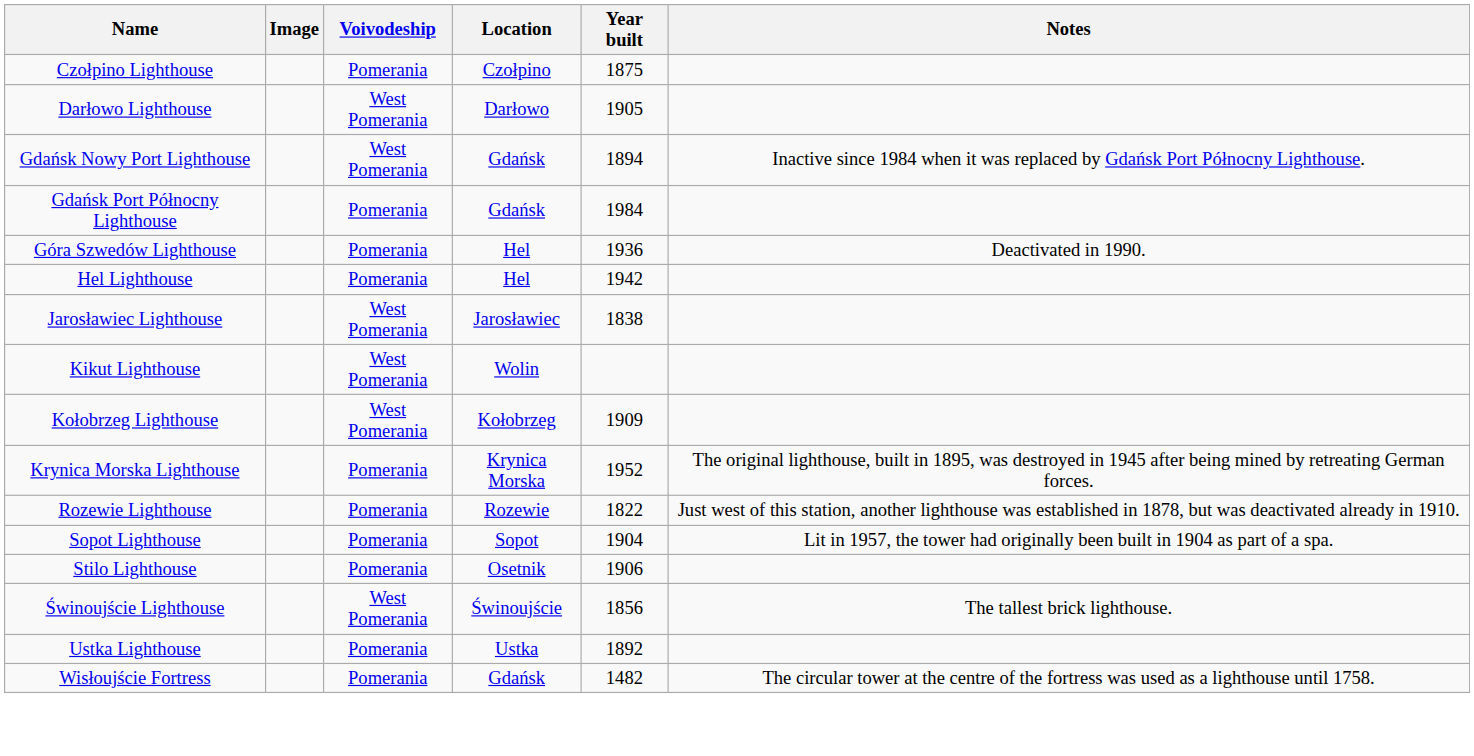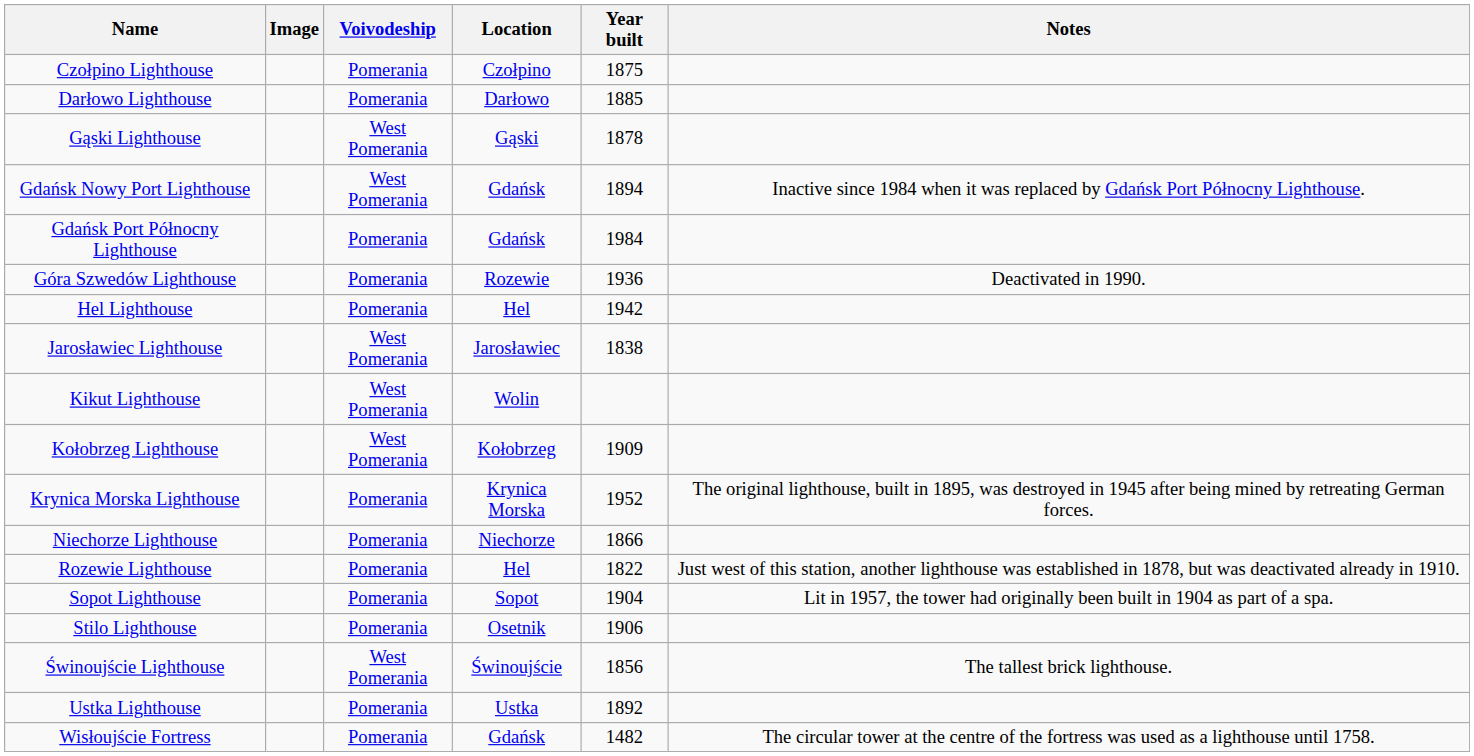 <table class="wikitable sortable" style="margin:auto;text-align:center">
 <tr>
 <th>Name</th>
 <th class="unsortable">Image</th>
 <th><a href='#'>Voivodeship</a></th>
 <th>Location</th>
 <th>Year built</th>
 <th>Notes</th>
 </tr>
 <tr>
 <td><a href='#'>Czołpino Lighthouse</a></td>
 <td></td>
 <td><a href='#'>Pomerania</a></td>
 <td><a href='#'>Czołpino</a><br></td>
 <td>1875</td>
 <td></td>
 </tr>
 <tr>
 <td><a href='#'>Darłowo Lighthouse</a></td>
 <td></td>
+<td><a href='#'>Pomerania</a></td>
+<td><a href='#'>Darłowo</a><br></td>
+<td>1885</td>
+<td></td>
+</tr>
+<tr>
+<td><a href='#'>Gąski Lighthouse</a></td>
+<td></td>
 <td><a href='#'>West Pomerania</a></td>
-<td><a href='#'>Darłowo</a><br></td>
-<td>1905</td>
+<td><a href='#'>Gąski</a><br></td>
+<td>1878</td>
 <td></td>
 </tr>
 <tr>
 <td><a href='#'>Gdańsk Nowy Port Lighthouse</a></td>
 <td></td>
 <td><a href='#'>West Pomerania</a></td>
 <td><a href='#'>Gdańsk</a><br></td>
 <td>1894</td>
 <td>Inactive since 1984 when it was replaced by <a href='#'>Gdańsk Port Północny Lighthouse</a>.</td>
 </tr>
 <tr>
 <td><a href='#'>Gdańsk Port Północny Lighthouse</a></td>
 <td></td>
 <td><a href='#'>Pomerania</a></td>
 <td><a href='#'>Gdańsk</a><br></td>
 <td>1984</td>
 <td></td>
 </tr>
 <tr>
 <td><a href='#'>Góra Szwedów Lighthouse</a></td>
 <td></td>
 <td><a href='#'>Pomerania</a></td>
-<td><a href='#'>Hel</a><br></td>
+<td><a href='#'>Rozewie</a><br></td>
 <td>1936</td>
 <td>Deactivated in 1990.</td>
 </tr>
 <tr>
 <td><a href='#'>Hel Lighthouse</a></td>
 <td></td>
 <td><a href='#'>Pomerania</a></td>
 <td><a href='#'>Hel</a><br></td>
 <td>1942</td>
 <td></td>
 </tr>
 <tr>
 <td><a href='#'>Jarosławiec Lighthouse</a></td>
 <td></td>
 <td><a href='#'>West Pomerania</a></td>
 <td><a href='#'>Jarosławiec</a><br></td>
 <td>1838</td>
 <td></td>
 </tr>
 <tr>
 <td><a href='#'>Kikut Lighthouse</a></td>
 <td></td>
 <td><a href='#'>West Pomerania</a></td>
 <td><a href='#'>Wolin</a><br></td>
 <td></td>
 <td></td>
 </tr>
 <tr>
 <td><a href='#'>Kołobrzeg Lighthouse</a></td>
 <td></td>
 <td><a href='#'>West Pomerania</a></td>
 <td><a href='#'>Kołobrzeg</a><br></td>
 <td>1909</td>
 <td></td>
 </tr>
 <tr>
 <td><a href='#'>Krynica Morska Lighthouse</a></td>
 <td></td>
 <td><a href='#'>Pomerania</a></td>
 <td><a href='#'>Krynica Morska</a><br></td>
 <td>1952</td>
 <td>The original lighthouse, built in 1895, was destroyed in 1945 after being mined by retreating German forces.</td>
 </tr>
 <tr>
+<td><a href='#'>Niechorze Lighthouse</a></td>
+<td></td>
+<td><a href='#'>Pomerania</a></td>
+<td><a href='#'>Niechorze</a><br></td>
+<td>1866</td>
+<td></td>
+</tr>
+<tr>
 <td><a href='#'>Rozewie Lighthouse</a></td>
 <td></td>
 <td><a href='#'>Pomerania</a></td>
-<td><a href='#'>Rozewie</a><br></td>
+<td><a href='#'>Hel</a><br></td>
 <td>1822</td>
 <td>Just west of this station, another lighthouse was established in 1878, but was deactivated already in 1910.</td>
 </tr>
 <tr>
 <td><a href='#'>Sopot Lighthouse</a></td>
 <td></td>
 <td><a href='#'>Pomerania</a></td>
 <td><a href='#'>Sopot</a><br></td>
 <td>1904</td>
 <td>Lit in 1957, the tower had originally been built in 1904 as part of a spa.</td>
 </tr>
 <tr>
 <td><a href='#'>Stilo Lighthouse</a></td>
 <td></td>
 <td><a href='#'>Pomerania</a></td>
 <td><a href='#'>Osetnik</a><br></td>
 <td>1906</td>
 <td></td>
 </tr>
 <tr>
 <td><a href='#'>Świnoujście Lighthouse</a></td>
 <td></td>
 <td><a href='#'>West Pomerania</a></td>
 <td><a href='#'>Świnoujście</a><br></td>
 <td>1856</td>
 <td>The tallest brick lighthouse.</td>
 </tr>
 <tr>
 <td><a href='#'>Ustka Lighthouse</a></td>
 <td></td>
 <td><a href='#'>Pomerania</a></td>
 <td><a href='#'>Ustka</a><br></td>
 <td>1892</td>
 <td></td>
 </tr>
 <tr>
 <td><a href='#'>Wisłoujście Fortress</a></td>
 <td></td>
 <td><a href='#'>Pomerania</a></td>
 <td><a href='#'>Gdańsk</a><br></td>
 <td>1482</td>
 <td>The circular tower at the centre of the fortress was used as a lighthouse until 1758.</td>
 </tr>
 </table>
